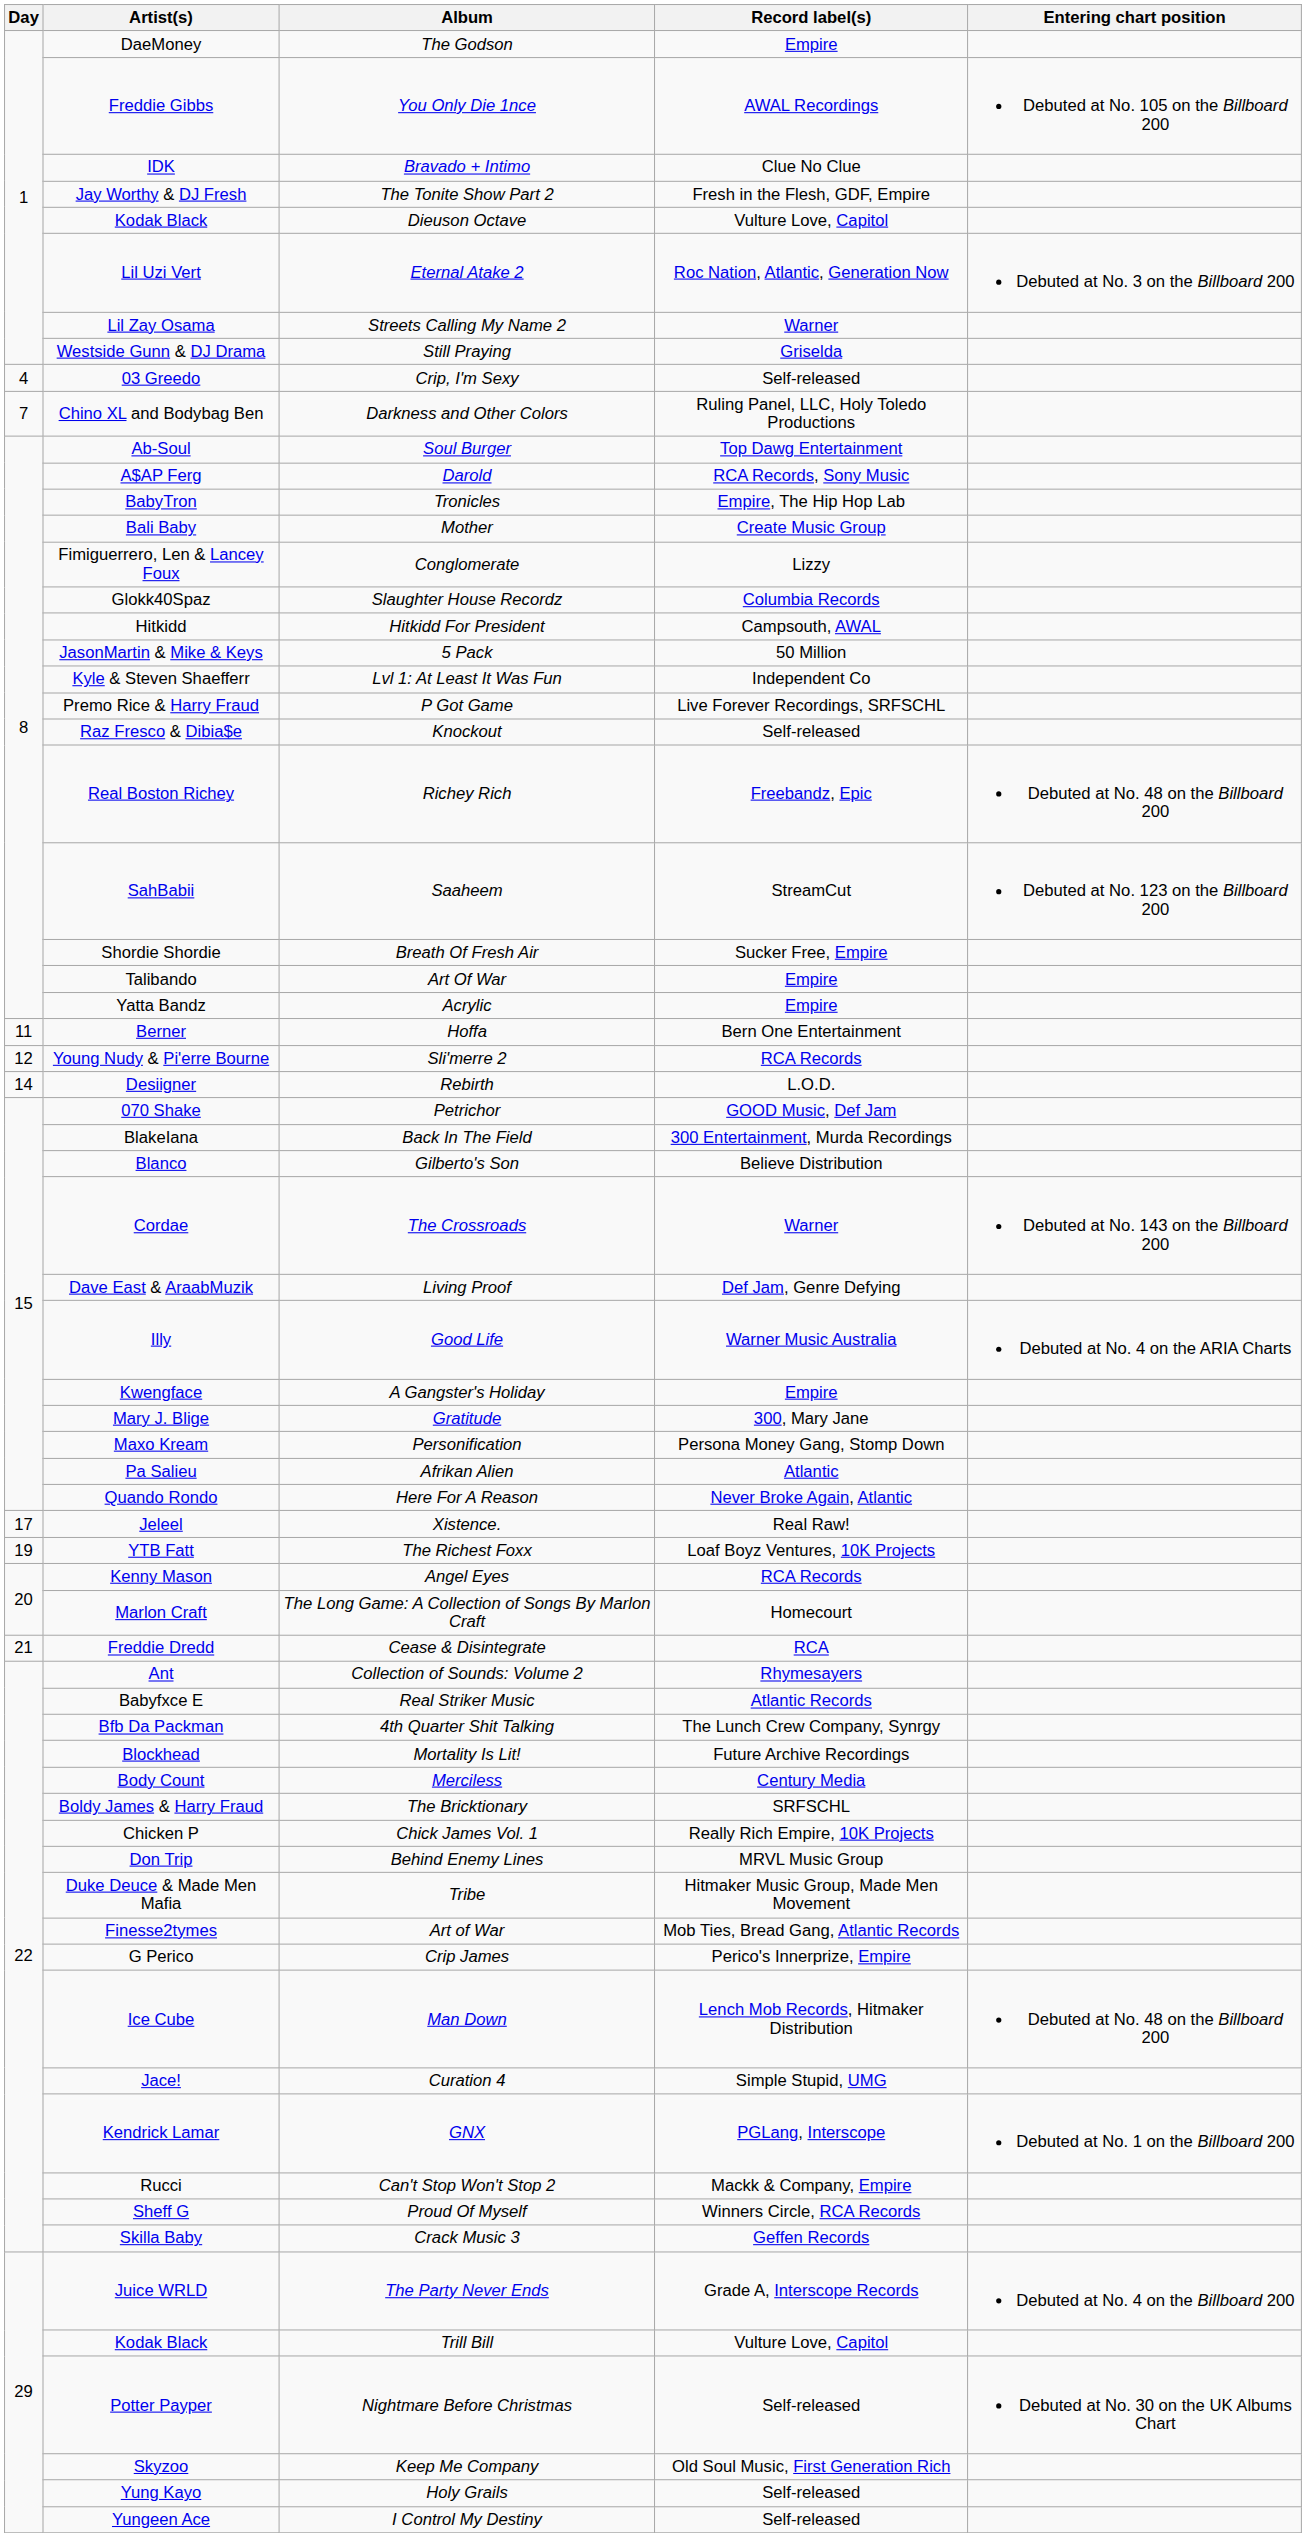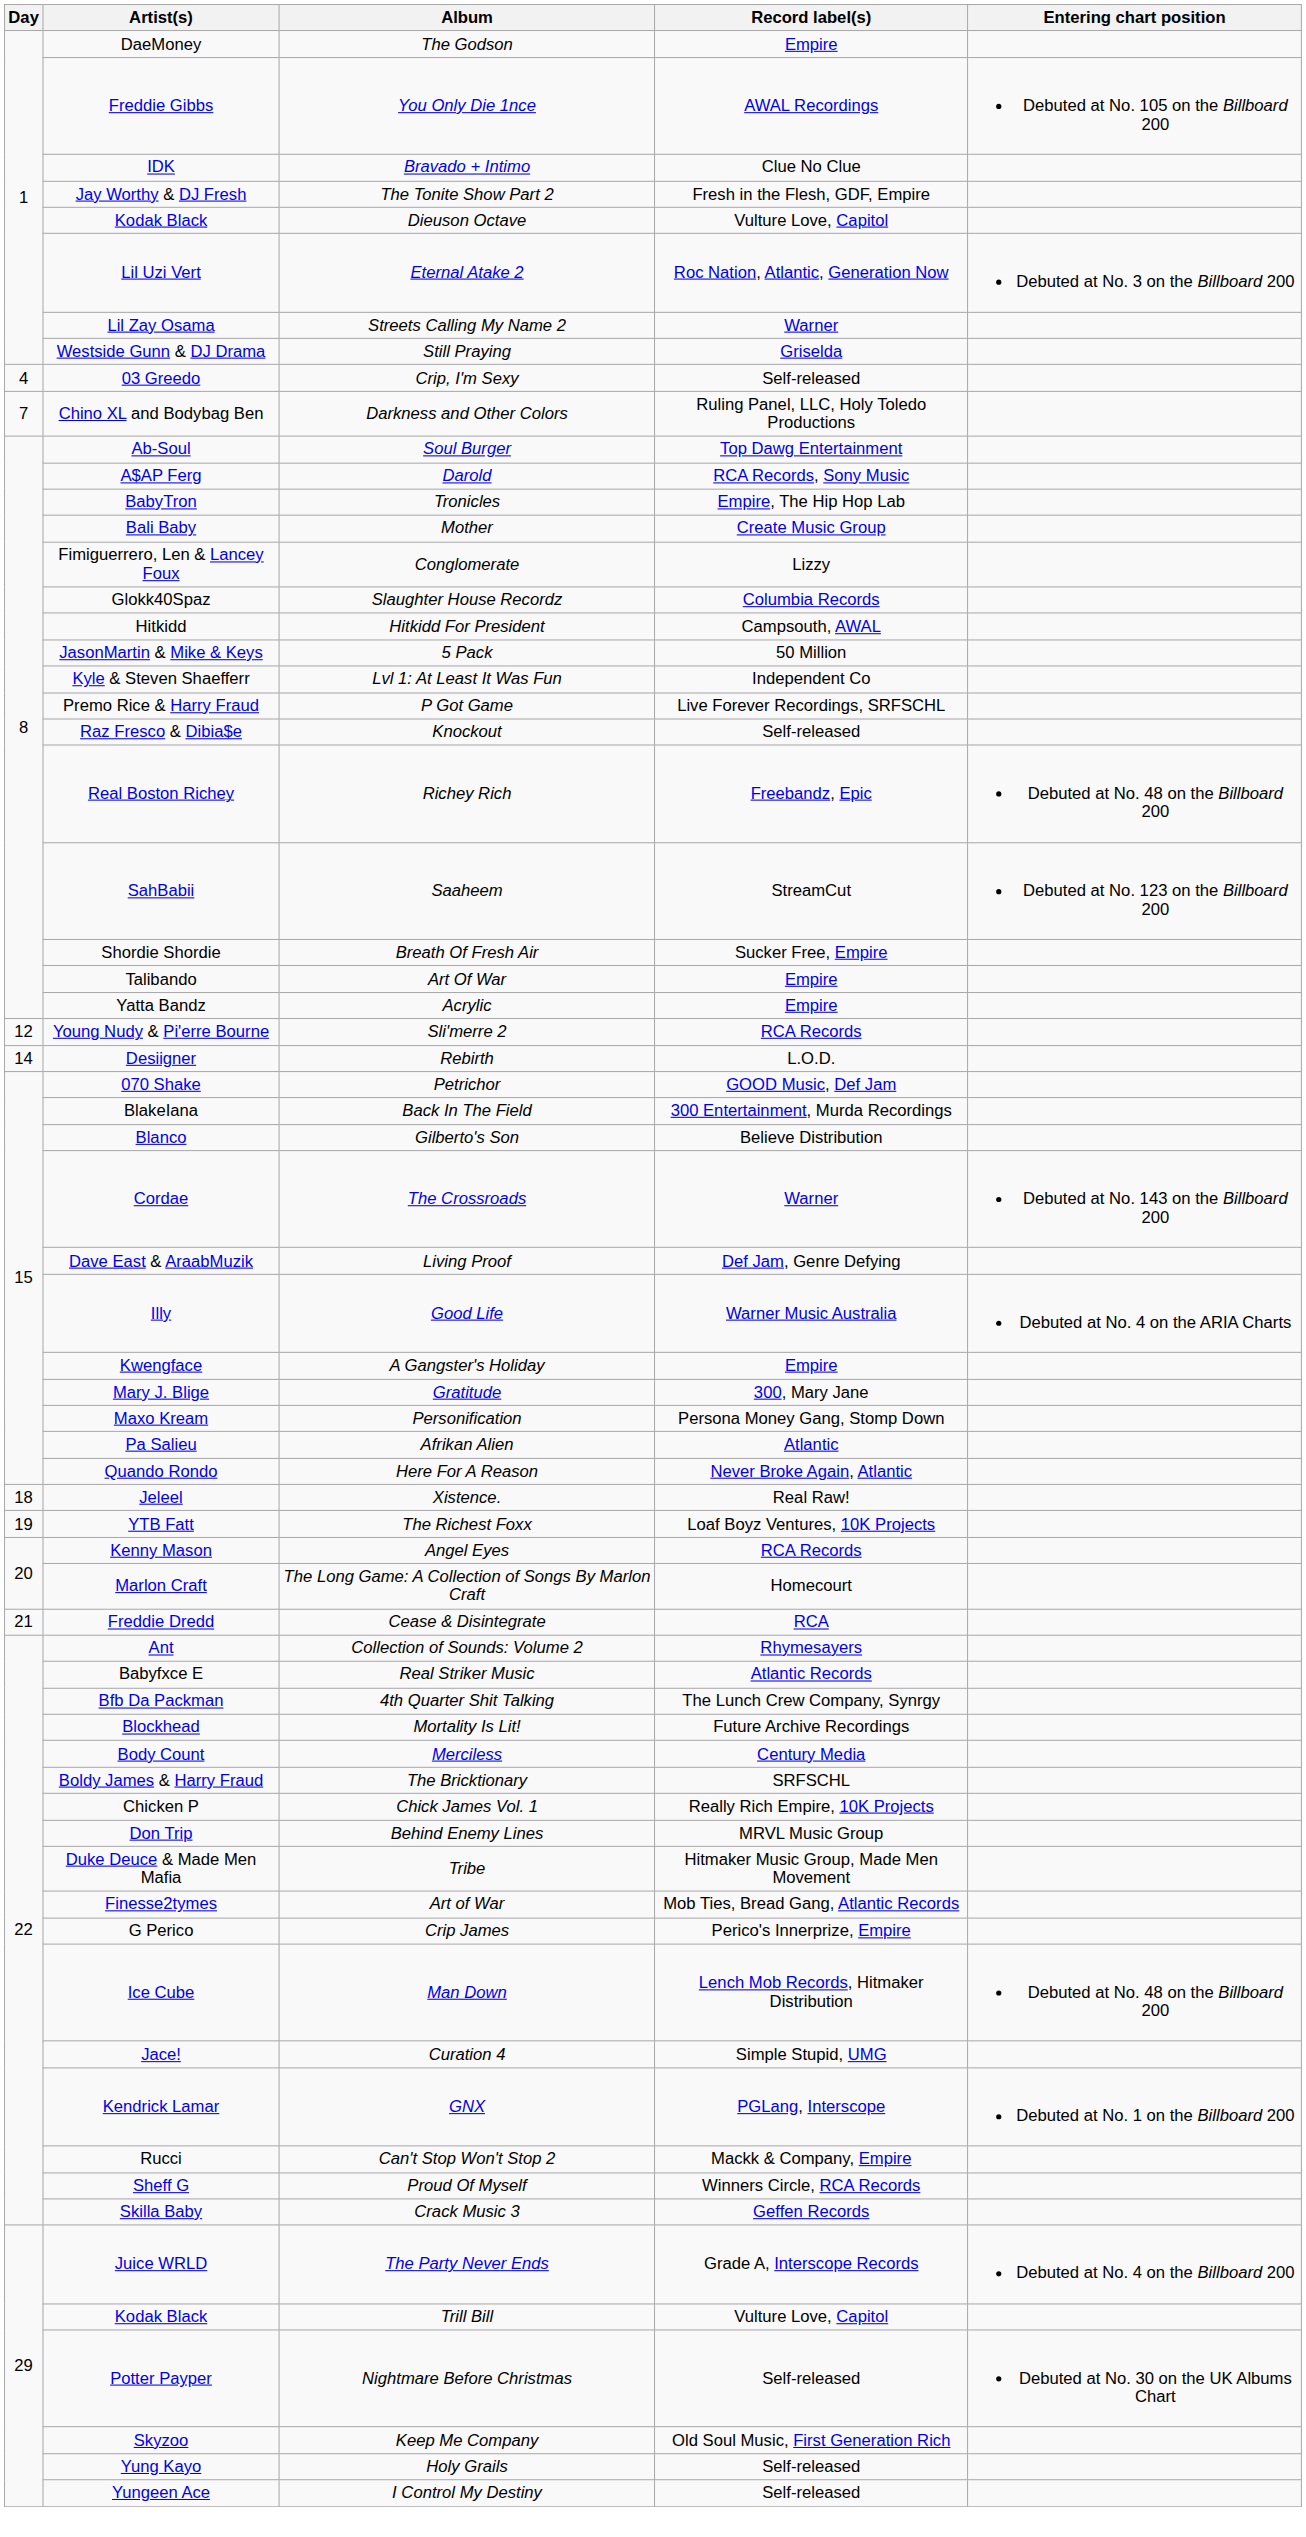 <table class="wikitable" style="text-align:center;">
 <tr>
 <th scope="col">Day</th>
 <th scope="col">Artist(s)</th>
 <th scope="col">Album</th>
 <th scope="col">Record label(s)</th>
 <th scope="col">Entering chart position</th>
 </tr>
 <tr>
 <td rowspan="8">1</td>
 <td>DaeMoney</td>
 <td><em>The Godson</em></td>
 <td><a href='#'>Empire</a></td>
 <td></td>
 </tr>
 <tr>
 <td><a href='#'>Freddie Gibbs</a></td>
 <td><em><a href='#'>You Only Die 1nce</a></em></td>
 <td><a href='#'>AWAL Recordings</a></td>
 <td><br><ul><li>Debuted at No. 105 on the <em>Billboard</em> 200</li></ul></td>
 </tr>
 <tr>
 <td><a href='#'>IDK</a></td>
 <td><em><a href='#'>Bravado + Intimo</a></em></td>
 <td>Clue No Clue</td>
 <td></td>
 </tr>
 <tr>
 <td><a href='#'>Jay Worthy</a> & <a href='#'>DJ Fresh</a></td>
 <td><em>The Tonite Show Part 2</em></td>
 <td>Fresh in the Flesh, GDF, Empire</td>
 <td></td>
 </tr>
 <tr>
 <td><a href='#'>Kodak Black</a></td>
 <td><em>Dieuson Octave</em></td>
 <td>Vulture Love, <a href='#'>Capitol</a></td>
 <td></td>
 </tr>
 <tr>
 <td><a href='#'>Lil Uzi Vert</a></td>
 <td><em><a href='#'>Eternal Atake 2</a></em></td>
 <td><a href='#'>Roc Nation</a>, <a href='#'>Atlantic</a>, <a href='#'>Generation Now</a></td>
 <td><br><ul><li>Debuted at No. 3 on the <em>Billboard</em> 200</li></ul></td>
 </tr>
 <tr>
 <td><a href='#'>Lil Zay Osama</a></td>
 <td><em>Streets Calling My Name 2</em></td>
 <td><a href='#'>Warner</a></td>
 <td></td>
 </tr>
 <tr>
 <td><a href='#'>Westside Gunn</a> & <a href='#'>DJ Drama</a></td>
 <td><em>Still Praying</em></td>
 <td><a href='#'>Griselda</a></td>
 <td></td>
 </tr>
 <tr>
 <td>4</td>
 <td><a href='#'>03 Greedo</a></td>
 <td><em>Crip, I'm Sexy</em></td>
 <td>Self-released</td>
 <td></td>
 </tr>
 <tr>
 <td>7</td>
 <td><a href='#'>Chino XL</a> and Bodybag Ben</td>
 <td><em>Darkness and Other Colors</em></td>
 <td>Ruling Panel, LLC,  Holy Toledo Productions</td>
 <td></td>
 </tr>
 <tr>
 <td rowspan="16">8</td>
 <td><a href='#'>Ab-Soul</a></td>
 <td><em><a href='#'>Soul Burger</a></em></td>
 <td><a href='#'>Top Dawg Entertainment</a></td>
 <td></td>
 </tr>
 <tr>
 <td><a href='#'>A$AP Ferg</a></td>
 <td><em><a href='#'>Darold</a></em></td>
 <td><a href='#'>RCA Records</a>, <a href='#'>Sony Music</a></td>
 <td></td>
 </tr>
 <tr>
 <td><a href='#'>BabyTron</a></td>
 <td><em>Tronicles</em></td>
 <td><a href='#'>Empire</a>, The Hip Hop Lab</td>
 <td></td>
 </tr>
 <tr>
 <td><a href='#'>Bali Baby</a></td>
 <td><em>Mother</em></td>
 <td><a href='#'>Create Music Group</a></td>
 <td></td>
 </tr>
 <tr>
 <td>Fimiguerrero, Len & <a href='#'>Lancey Foux</a></td>
 <td><em>Conglomerate</em></td>
 <td>Lizzy</td>
 <td></td>
 </tr>
 <tr>
 <td>Glokk40Spaz</td>
 <td><em>Slaughter House Recordz</em></td>
 <td><a href='#'>Columbia Records</a></td>
 <td></td>
 </tr>
 <tr>
 <td>Hitkidd</td>
 <td><em>Hitkidd For President</em></td>
 <td>Campsouth, <a href='#'>AWAL</a></td>
 <td></td>
 </tr>
 <tr>
 <td><a href='#'>JasonMartin</a> & <a href='#'>Mike & Keys</a></td>
 <td><em>5 Pack</em></td>
 <td>50 Million</td>
 <td></td>
 </tr>
 <tr>
 <td><a href='#'>Kyle</a> & Steven Shaefferr</td>
 <td><em>Lvl 1: At Least It Was Fun</em></td>
 <td>Independent Co</td>
 <td></td>
 </tr>
 <tr>
 <td>Premo Rice & <a href='#'>Harry Fraud</a></td>
 <td><em>P Got Game</em></td>
 <td>Live Forever Recordings, SRFSCHL</td>
 <td></td>
 </tr>
 <tr>
 <td><a href='#'>Raz Fresco</a> & <a href='#'>Dibia$e</a></td>
 <td><em>Knockout</em></td>
 <td>Self-released</td>
 <td></td>
 </tr>
 <tr>
 <td><a href='#'>Real Boston Richey</a></td>
 <td><em>Richey Rich</em></td>
 <td><a href='#'>Freebandz</a>, <a href='#'>Epic</a></td>
 <td><br><ul><li>Debuted at No. 48 on the <em>Billboard</em> 200</li></ul></td>
 </tr>
 <tr>
 <td><a href='#'>SahBabii</a></td>
 <td><em>Saaheem</em></td>
 <td>StreamCut</td>
 <td><br><ul><li>Debuted at No. 123 on the <em>Billboard</em> 200</li></ul></td>
 </tr>
 <tr>
 <td>Shordie Shordie</td>
 <td><em>Breath Of Fresh Air</em></td>
 <td>Sucker Free, <a href='#'>Empire</a></td>
 <td></td>
 </tr>
 <tr>
 <td>Talibando</td>
 <td><em>Art Of War</em></td>
 <td><a href='#'>Empire</a></td>
 <td></td>
 </tr>
 <tr>
 <td>Yatta Bandz</td>
 <td><em>Acrylic</em></td>
 <td><a href='#'>Empire</a></td>
 <td></td>
 </tr>
 <tr>
-<td>11</td>
-<td><a href='#'>Berner</a></td>
-<td><em>Hoffa</em></td>
-<td>Bern One Entertainment</td>
-<td></td>
-</tr>
-<tr>
 <td>12</td>
 <td><a href='#'>Young Nudy</a> & <a href='#'>Pi'erre Bourne</a></td>
 <td><em>Sli'merre 2</em></td>
 <td><a href='#'>RCA Records</a></td>
 <td></td>
 </tr>
 <tr>
 <td>14</td>
 <td><a href='#'>Desiigner</a></td>
 <td><em>Rebirth</em></td>
 <td>L.O.D.</td>
 <td></td>
 </tr>
 <tr>
 <td rowspan="11">15</td>
 <td><a href='#'>070 Shake</a></td>
 <td><em>Petrichor</em></td>
 <td><a href='#'>GOOD Music</a>, <a href='#'>Def Jam</a></td>
 <td></td>
 </tr>
 <tr>
 <td>BlakeIana</td>
 <td><em>Back In The Field</em></td>
 <td><a href='#'>300 Entertainment</a>, Murda Recordings</td>
 <td></td>
 </tr>
 <tr>
 <td><a href='#'>Blanco</a></td>
 <td><em>Gilberto's Son</em></td>
 <td>Believe Distribution</td>
 <td></td>
 </tr>
 <tr>
 <td><a href='#'>Cordae</a></td>
 <td><em><a href='#'>The Crossroads</a></em></td>
 <td><a href='#'>Warner</a></td>
 <td><br><ul><li>Debuted at No. 143 on the <em>Billboard</em> 200</li></ul></td>
 </tr>
 <tr>
 <td><a href='#'>Dave East</a> & <a href='#'>AraabMuzik</a></td>
 <td><em>Living Proof</em></td>
 <td><a href='#'>Def Jam</a>, Genre Defying</td>
 <td></td>
 </tr>
 <tr>
 <td><a href='#'>Illy</a></td>
 <td><em><a href='#'>Good Life</a></em></td>
 <td><a href='#'>Warner Music Australia</a></td>
 <td><br><ul><li>Debuted at No. 4 on the ARIA Charts</li></ul></td>
 </tr>
 <tr>
 <td><a href='#'>Kwengface</a></td>
 <td><em>A Gangster's Holiday</em></td>
 <td><a href='#'>Empire</a></td>
 <td></td>
 </tr>
 <tr>
 <td><a href='#'>Mary J. Blige</a></td>
 <td><em><a href='#'>Gratitude</a></em></td>
 <td><a href='#'>300</a>, Mary Jane</td>
 <td></td>
 </tr>
 <tr>
 <td><a href='#'>Maxo Kream</a></td>
 <td><em>Personification</em></td>
 <td>Persona Money Gang, Stomp Down</td>
 <td></td>
 </tr>
 <tr>
 <td><a href='#'>Pa Salieu</a></td>
 <td><em>Afrikan Alien</em></td>
 <td><a href='#'>Atlantic</a></td>
 <td></td>
 </tr>
 <tr>
 <td><a href='#'>Quando Rondo</a></td>
 <td><em>Here For A Reason</em></td>
 <td><a href='#'>Never Broke Again</a>, <a href='#'>Atlantic</a></td>
 <td></td>
 </tr>
 <tr>
-<td>17</td>
+<td>18</td>
 <td><a href='#'>Jeleel</a></td>
 <td><em>Xistence.</em></td>
 <td>Real Raw!</td>
 <td></td>
 </tr>
 <tr>
 <td>19</td>
 <td><a href='#'>YTB Fatt</a></td>
 <td><em>The Richest Foxx</em></td>
 <td>Loaf Boyz Ventures, <a href='#'>10K Projects</a></td>
 <td></td>
 </tr>
 <tr>
 <td rowspan="2">20</td>
 <td><a href='#'>Kenny Mason</a></td>
 <td><em>Angel Eyes</em></td>
 <td><a href='#'>RCA Records</a></td>
 <td></td>
 </tr>
 <tr>
 <td><a href='#'>Marlon Craft</a></td>
 <td><em>The Long Game: A Collection of Songs By Marlon Craft</em></td>
 <td>Homecourt</td>
 <td></td>
 </tr>
 <tr>
 <td>21</td>
 <td><a href='#'>Freddie Dredd</a></td>
 <td><em>Cease & Disintegrate</em></td>
 <td><a href='#'>RCA</a></td>
 <td></td>
 </tr>
 <tr>
 <td rowspan="17">22</td>
 <td><a href='#'>Ant</a></td>
 <td><em>Collection of Sounds: Volume 2</em></td>
 <td><a href='#'>Rhymesayers</a></td>
 <td></td>
 </tr>
 <tr>
 <td>Babyfxce E</td>
 <td><em>Real Striker Music</em></td>
 <td><a href='#'>Atlantic Records</a></td>
 <td></td>
 </tr>
 <tr>
 <td><a href='#'>Bfb Da Packman</a></td>
 <td><em>4th Quarter Shit Talking</em></td>
 <td>The Lunch Crew Company, Synrgy</td>
 <td></td>
 </tr>
 <tr>
 <td><a href='#'>Blockhead</a></td>
 <td><em>Mortality Is Lit!</em></td>
 <td>Future Archive Recordings</td>
 <td></td>
 </tr>
 <tr>
 <td><a href='#'>Body Count</a></td>
 <td><em><a href='#'>Merciless</a></em></td>
 <td><a href='#'>Century Media</a></td>
 <td></td>
 </tr>
 <tr>
 <td><a href='#'>Boldy James</a> & <a href='#'>Harry Fraud</a></td>
 <td><em>The Bricktionary</em></td>
 <td>SRFSCHL</td>
 <td></td>
 </tr>
 <tr>
 <td>Chicken P</td>
 <td><em>Chick James Vol. 1</em></td>
 <td>Really Rich Empire, <a href='#'>10K Projects</a></td>
 <td></td>
 </tr>
 <tr>
 <td><a href='#'>Don Trip</a></td>
 <td><em>Behind Enemy Lines</em></td>
 <td>MRVL Music Group</td>
 <td></td>
 </tr>
 <tr>
 <td><a href='#'>Duke Deuce</a> & Made Men Mafia</td>
 <td><em>Tribe</em></td>
 <td>Hitmaker Music Group, Made Men Movement</td>
 <td></td>
 </tr>
 <tr>
 <td><a href='#'>Finesse2tymes</a></td>
 <td><em>Art of War</em></td>
 <td>Mob Ties, Bread Gang, <a href='#'>Atlantic Records</a></td>
 <td></td>
 </tr>
 <tr>
 <td>G Perico</td>
 <td><em>Crip James</em></td>
 <td>Perico's Innerprize, <a href='#'>Empire</a></td>
 <td></td>
 </tr>
 <tr>
 <td><a href='#'>Ice Cube</a></td>
 <td><em><a href='#'>Man Down</a></em></td>
 <td><a href='#'>Lench Mob Records</a>, Hitmaker Distribution</td>
 <td><br><ul><li>Debuted at No. 48 on the <em>Billboard</em> 200</li></ul></td>
 </tr>
 <tr>
 <td><a href='#'>Jace!</a></td>
 <td><em>Curation 4</em></td>
 <td>Simple Stupid, <a href='#'>UMG</a></td>
 <td></td>
 </tr>
 <tr>
 <td><a href='#'>Kendrick Lamar</a></td>
 <td><em><a href='#'>GNX</a></em></td>
 <td><a href='#'>PGLang</a>, <a href='#'>Interscope</a></td>
 <td><br><ul><li>Debuted at No. 1 on the <em>Billboard</em> 200</li></ul></td>
 </tr>
 <tr>
 <td>Rucci</td>
 <td><em>Can't Stop Won't Stop 2</em></td>
 <td>Mackk & Company, <a href='#'>Empire</a></td>
 <td></td>
 </tr>
 <tr>
 <td><a href='#'>Sheff G</a></td>
 <td><em>Proud Of Myself</em></td>
 <td>Winners Circle, <a href='#'>RCA Records</a></td>
 <td></td>
 </tr>
 <tr>
 <td><a href='#'>Skilla Baby</a></td>
 <td><em>Crack Music 3</em></td>
 <td><a href='#'>Geffen Records</a></td>
 <td></td>
 </tr>
 <tr>
 <td rowspan="6">29</td>
 <td><a href='#'>Juice WRLD</a></td>
 <td><em><a href='#'>The Party Never Ends</a></em></td>
 <td>Grade A, <a href='#'>Interscope Records</a></td>
 <td><br><ul><li>Debuted at No. 4 on the <em>Billboard</em> 200</li></ul></td>
 </tr>
 <tr>
 <td><a href='#'>Kodak Black</a></td>
 <td><em>Trill Bill</em></td>
 <td>Vulture Love, <a href='#'>Capitol</a></td>
 <td></td>
 </tr>
 <tr>
 <td><a href='#'>Potter Payper</a></td>
 <td><em>Nightmare Before Christmas</em></td>
 <td>Self-released</td>
 <td><br><ul><li>Debuted at No. 30 on the UK Albums Chart</li></ul></td>
 </tr>
 <tr>
 <td><a href='#'>Skyzoo</a></td>
 <td><em>Keep Me Company</em></td>
 <td>Old Soul Music, <a href='#'>First Generation Rich</a></td>
 <td></td>
 </tr>
 <tr>
 <td><a href='#'>Yung Kayo</a></td>
 <td><em>Holy Grails</em></td>
 <td>Self-released</td>
 <td></td>
 </tr>
 <tr>
 <td><a href='#'>Yungeen Ace</a></td>
 <td><em>I Control My Destiny</em></td>
 <td>Self-released</td>
 <td></td>
 </tr>
 </table>
